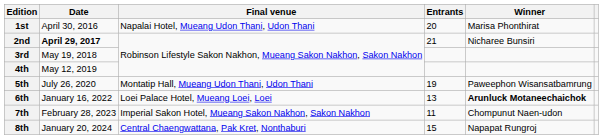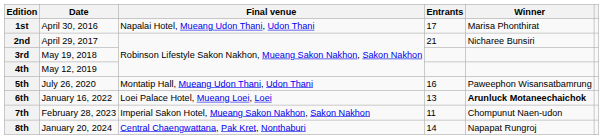 <table class="wikitable defaultcenter col2left col3left col5left" style="font-size:95%;">
 <tr>
 <th>Edition</th>
 <th>Date</th>
 <th>Final venue</th>
 <th>Entrants</th>
 <th>Winner</th>
 <th></th>
 </tr>
 <tr>
 <th>1st</th>
 <td>April 30, 2016</td>
 <td>Napalai Hotel, <a href='#'>Mueang Udon Thani</a>, <a href='#'>Udon Thani</a></td>
-<td>20</td>
+<td>17</td>
 <td>Marisa Phonthirat</td>
 <td></td>
 </tr>
 <tr>
 <th>2nd</th>
-<td><strong>April 29, 2017</strong></td>
+<td>April 29, 2017</td>
 <td rowspan=3>Robinson Lifestyle Sakon Nakhon, <a href='#'>Mueang Sakon Nakhon</a>, <a href='#'>Sakon Nakhon</a></td>
 <td>21</td>
 <td>Nicharee Bunsiri</td>
 <td></td>
 </tr>
 <tr>
 <th>3rd</th>
 <td>May 19, 2018</td>
 <td></td>
 <td></td>
 <td></td>
 </tr>
 <tr>
 <th>4th</th>
 <td>May 12, 2019</td>
 <td></td>
 <td></td>
 <td></td>
 </tr>
 <tr>
 <th>5th</th>
 <td>July 26, 2020</td>
 <td>Montatip Hall, <a href='#'>Mueang Udon Thani</a>, <a href='#'>Udon Thani</a></td>
-<td>19</td>
+<td>16</td>
 <td>Paweephon Wisansatbamrung</td>
 <td></td>
 </tr>
 <tr>
 <th>6th</th>
 <td>January 16, 2022</td>
 <td>Loei Palace Hotel, <a href='#'>Mueang Loei</a>, <a href='#'>Loei</a></td>
 <td>13</td>
 <td><strong>Arunluck Motaneechaichok</strong></td>
 <td></td>
 </tr>
 <tr>
 <th>7th</th>
 <td>February 28, 2023</td>
 <td>Imperial Sakon Hotel, <a href='#'>Mueang Sakon Nakhon</a>, <a href='#'>Sakon Nakhon</a></td>
 <td>11</td>
 <td>Chompunut Naen-udon</td>
 <td></td>
 </tr>
 <tr>
 <th>8th</th>
 <td>January 20, 2024</td>
 <td><a href='#'>Central Chaengwattana</a>, <a href='#'>Pak Kret</a>, <a href='#'>Nonthaburi</a></td>
-<td>15</td>
+<td>14</td>
 <td>Napapat Rungroj</td>
 <td></td>
 </tr>
 </table>
